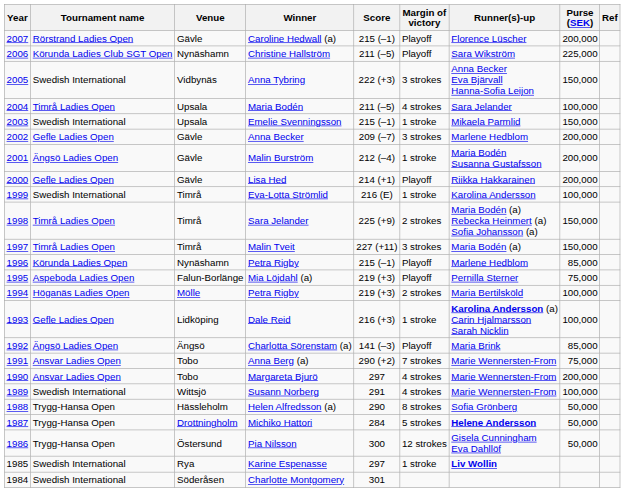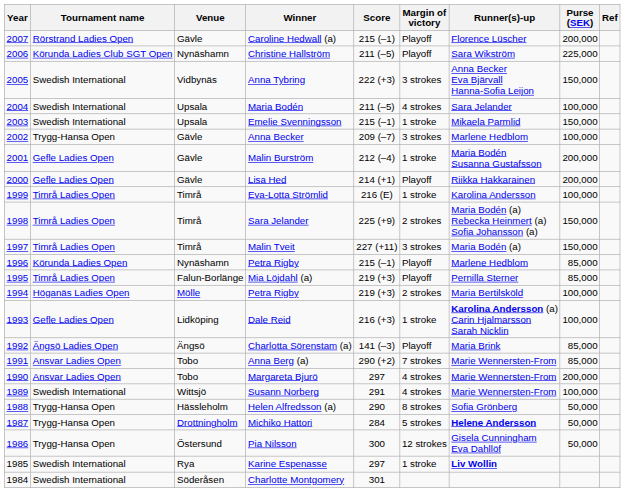 <table class="wikitable" style="font-size:95%">
 <tr>
 <th>Year</th>
 <th>Tournament name</th>
 <th>Venue</th>
 <th>Winner</th>
 <th>Score</th>
 <th>Margin of<br>victory</th>
 <th>Runner(s)-up</th>
 <th>Purse<br>(<a href='#'>SEK</a>)</th>
 <th>Ref</th>
 </tr>
 <tr>
 <td><a href='#'>2007</a></td>
 <td><a href='#'>Rörstrand Ladies Open</a></td>
 <td>Gävle</td>
 <td> <a href='#'>Caroline Hedwall</a> (a)</td>
 <td align=center>215 (–1)</td>
 <td>Playoff</td>
 <td> <a href='#'>Florence Lüscher</a></td>
 <td align=right>200,000</td>
 <td></td>
 </tr>
 <tr>
 <td><a href='#'>2006</a></td>
 <td><a href='#'>Körunda Ladies Club SGT Open</a></td>
 <td>Nynäshamn</td>
 <td> <a href='#'>Christine Hallström</a></td>
 <td align=center>211 (–5)</td>
 <td>Playoff</td>
 <td> <a href='#'>Sara Wikström</a></td>
 <td align=right>225,000</td>
 <td></td>
 </tr>
 <tr>
 <td><a href='#'>2005</a></td>
 <td>Swedish International</td>
 <td>Vidbynäs</td>
 <td> <a href='#'>Anna Tybring</a></td>
 <td align=center>222 (+3)</td>
 <td>3 strokes</td>
 <td> <a href='#'>Anna Becker</a><br> <a href='#'>Eva Bjärvall</a><br> <a href='#'>Hanna-Sofia Leijon</a></td>
 <td align=right>150,000</td>
 <td></td>
 </tr>
 <tr>
 <td><a href='#'>2004</a></td>
-<td><a href='#'>Timrå Ladies Open</a></td>
+<td>Swedish International</td>
 <td>Upsala</td>
 <td> <a href='#'>Maria Bodén</a></td>
 <td align=center>211 (–5)</td>
 <td>4 strokes</td>
 <td> <a href='#'>Sara Jelander</a></td>
 <td align=right>100,000</td>
 <td></td>
 </tr>
 <tr>
 <td><a href='#'>2003</a></td>
 <td>Swedish International</td>
 <td>Upsala</td>
 <td> <a href='#'>Emelie Svenningsson</a></td>
 <td align=center>215 (–1)</td>
 <td>1 stroke</td>
 <td> <a href='#'>Mikaela Parmlid</a></td>
 <td align=right>150,000</td>
 <td></td>
 </tr>
 <tr>
 <td><a href='#'>2002</a></td>
-<td><a href='#'>Gefle Ladies Open</a></td>
+<td>Trygg-Hansa Open</td>
 <td>Gävle</td>
 <td> <a href='#'>Anna Becker</a></td>
 <td align=center>209 (–7)</td>
 <td>3 strokes</td>
 <td> <a href='#'>Marlene Hedblom</a></td>
-<td align=right>200,000</td>
+<td align=right>100,000</td>
 <td></td>
 </tr>
 <tr>
 <td><a href='#'>2001</a></td>
-<td><a href='#'>Ängsö Ladies Open</a></td>
+<td><a href='#'>Gefle Ladies Open</a></td>
 <td>Gävle</td>
 <td> <a href='#'>Malin Burström</a></td>
 <td align=center>212 (–4)</td>
 <td>1 stroke</td>
 <td> <a href='#'>Maria Bodén</a><br> <a href='#'>Susanna Gustafsson</a></td>
 <td align=right>200,000</td>
 <td></td>
 </tr>
 <tr>
 <td><a href='#'>2000</a></td>
 <td><a href='#'>Gefle Ladies Open</a></td>
 <td>Gävle</td>
 <td> <a href='#'>Lisa Hed</a></td>
 <td align=center>214 (+1)</td>
 <td>Playoff</td>
 <td> <a href='#'>Riikka Hakkarainen</a></td>
 <td align=right>200,000</td>
 <td></td>
 </tr>
 <tr>
 <td><a href='#'>1999</a></td>
-<td>Swedish International</td>
+<td><a href='#'>Timrå Ladies Open</a></td>
 <td>Timrå</td>
 <td> <a href='#'>Eva-Lotta Strömlid</a></td>
 <td align=center>216 (E)</td>
 <td>1 stroke</td>
 <td> <a href='#'>Karolina Andersson</a></td>
 <td align=right>100,000</td>
 <td></td>
 </tr>
 <tr>
 <td><a href='#'>1998</a></td>
 <td><a href='#'>Timrå Ladies Open</a></td>
 <td>Timrå</td>
 <td> <a href='#'>Sara Jelander</a></td>
 <td align=center>225 (+9)</td>
 <td>2 strokes</td>
 <td> <a href='#'>Maria Bodén</a> (a)<br> <a href='#'>Rebecka Heinmert</a> (a)<br> <a href='#'>Sofia Johansson</a> (a)</td>
 <td align=right>150,000</td>
 <td></td>
 </tr>
 <tr>
 <td><a href='#'>1997</a></td>
 <td><a href='#'>Timrå Ladies Open</a></td>
 <td>Timrå</td>
 <td> <a href='#'>Malin Tveit</a></td>
 <td align=center>227 (+11)</td>
 <td>3 strokes</td>
 <td> <a href='#'>Maria Bodén</a> (a)</td>
 <td align=right>150,000</td>
 <td></td>
 </tr>
 <tr>
 <td><a href='#'>1996</a></td>
 <td><a href='#'>Körunda Ladies Open</a></td>
 <td>Nynäshamn</td>
 <td> <a href='#'>Petra Rigby</a></td>
 <td align=center>215 (–1)</td>
 <td>Playoff</td>
 <td> <a href='#'>Marlene Hedblom</a></td>
 <td align=right>85,000</td>
 <td></td>
 </tr>
 <tr>
 <td><a href='#'>1995</a></td>
-<td><a href='#'>Aspeboda Ladies Open</a></td>
+<td><a href='#'>Timrå Ladies Open</a></td>
 <td>Falun-Borlänge</td>
 <td> <a href='#'>Mia Löjdahl</a> (a)</td>
 <td align=center>219 (+3)</td>
 <td>Playoff</td>
 <td> <a href='#'>Pernilla Sterner</a></td>
-<td align=right>75,000</td>
+<td align=right>85,000</td>
 <td></td>
 </tr>
 <tr>
 <td><a href='#'>1994</a></td>
 <td><a href='#'>Höganäs Ladies Open</a></td>
 <td><a href='#'>Mölle</a></td>
 <td> <a href='#'>Petra Rigby</a></td>
 <td align=center>219 (+3)</td>
 <td>2 strokes</td>
 <td> <a href='#'>Maria Bertilsköld</a></td>
 <td align=right>100,000</td>
 <td></td>
 </tr>
 <tr>
 <td><a href='#'>1993</a></td>
 <td><a href='#'>Gefle Ladies Open</a></td>
 <td>Lidköping</td>
 <td> <a href='#'>Dale Reid</a></td>
 <td align=center>216 (+3)</td>
 <td>1 stroke</td>
 <td> <strong><a href='#'>Karolina Andersson</a></strong> (a)<br> <a href='#'>Carin Hjalmarsson</a><br> <a href='#'>Sarah Nicklin</a></td>
 <td align=right>100,000</td>
 <td></td>
 </tr>
 <tr>
 <td><a href='#'>1992</a></td>
 <td><a href='#'>Ängsö Ladies Open</a></td>
 <td>Ängsö</td>
 <td> <a href='#'>Charlotta Sörenstam</a> (a)</td>
 <td align=center>141 (–3)</td>
 <td>Playoff</td>
 <td> <a href='#'>Maria Brink</a></td>
 <td align=right>85,000</td>
 <td></td>
 </tr>
 <tr>
 <td><a href='#'>1991</a></td>
 <td><a href='#'>Ansvar Ladies Open</a></td>
 <td>Tobo</td>
 <td> <a href='#'>Anna Berg</a> (a)</td>
 <td align=center>290 (+2)</td>
 <td>7 strokes</td>
 <td> <a href='#'>Marie Wennersten-From</a></td>
-<td align=right>75,000</td>
+<td align=right>85,000</td>
 <td></td>
 </tr>
 <tr>
 <td><a href='#'>1990</a></td>
 <td><a href='#'>Ansvar Ladies Open</a></td>
 <td>Tobo</td>
 <td> <a href='#'>Margareta Bjurö</a></td>
 <td align=center>297</td>
 <td>4 strokes</td>
 <td> <a href='#'>Marie Wennersten-From</a></td>
 <td align=right>200,000</td>
 <td></td>
 </tr>
 <tr>
 <td><a href='#'>1989</a></td>
 <td>Swedish International</td>
 <td>Wittsjö</td>
 <td> <a href='#'>Susann Norberg</a></td>
 <td align=center>291</td>
 <td>4 strokes</td>
 <td> <a href='#'>Marie Wennersten-From</a></td>
 <td align=right>100,000</td>
 <td></td>
 </tr>
 <tr>
 <td><a href='#'>1988</a></td>
 <td>Trygg-Hansa Open</td>
 <td>Hässleholm</td>
 <td> <a href='#'>Helen Alfredsson</a> (a)</td>
 <td align=center>290</td>
 <td>8 strokes</td>
 <td> <a href='#'>Sofia Grönberg</a></td>
 <td align=right>50,000</td>
 <td></td>
 </tr>
 <tr>
 <td><a href='#'>1987</a></td>
 <td>Trygg-Hansa Open</td>
 <td><a href='#'>Drottningholm</a></td>
 <td> <a href='#'>Michiko Hattori</a></td>
 <td align=center>284</td>
 <td>5 strokes</td>
 <td> <strong><a href='#'>Helene Andersson</a></strong></td>
 <td align=right>50,000</td>
 <td></td>
 </tr>
 <tr>
 <td><a href='#'>1986</a></td>
 <td>Trygg-Hansa Open</td>
 <td>Östersund</td>
 <td> <a href='#'>Pia Nilsson</a></td>
 <td align=center>300</td>
 <td>12 strokes</td>
 <td> <a href='#'>Gisela Cunningham</a><br> <a href='#'>Eva Dahllöf</a></td>
 <td align=right>50,000</td>
 <td></td>
 </tr>
 <tr>
 <td>1985</td>
 <td>Swedish International</td>
 <td>Rya</td>
 <td> <a href='#'>Karine Espenasse</a></td>
 <td align=center>297</td>
 <td>1 stroke</td>
 <td> <strong><a href='#'>Liv Wollin</a></strong></td>
 <td></td>
 <td></td>
 </tr>
 <tr>
 <td>1984</td>
 <td>Swedish International</td>
 <td>Söderåsen</td>
 <td> <a href='#'>Charlotte Montgomery</a></td>
 <td align=center>301</td>
 <td></td>
 <td></td>
 <td></td>
 </tr>
 </table>
